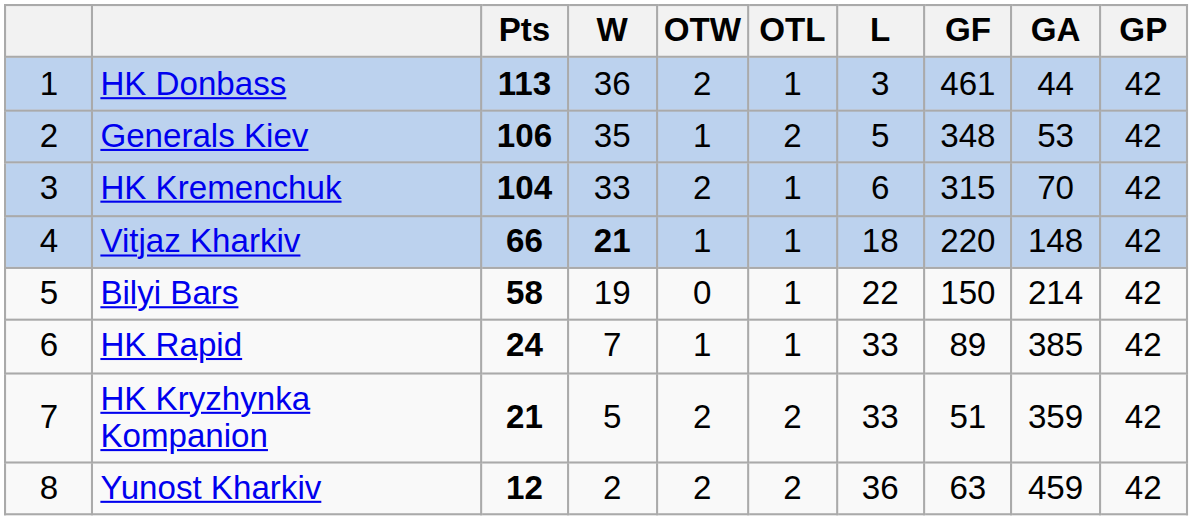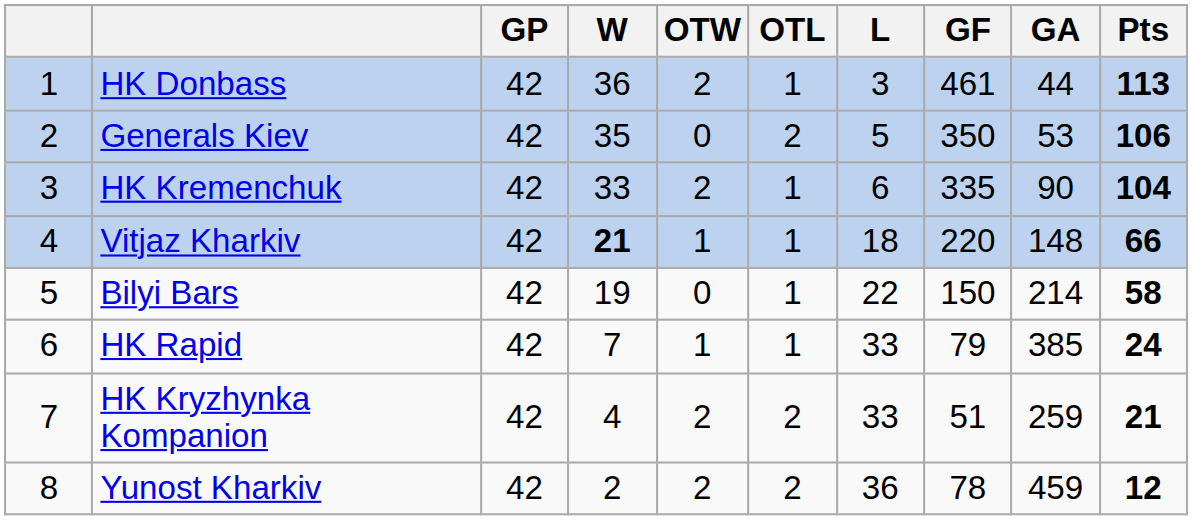 <table class="wikitable">
 <tr>
 <th bgcolor="#DDDDFF" width="35"></th>
 <th bgcolor="#DDDDFF" width="180"></th>
-<th bgcolor="#DDDDFF" width="35">Pts</th>
+<th bgcolor="#DDDDFF" width="35">GP</th>
 <th bgcolor="#DDDDFF" width="35">W</th>
 <th bgcolor="#DDDDFF" width="35">OTW</th>
 <th bgcolor="#DDDDFF" width="35">OTL</th>
 <th bgcolor="#DDDDFF" width="35">L</th>
 <th bgcolor="#DDDDFF" width="35">GF</th>
 <th bgcolor="#DDDDFF" width="35">GA</th>
-<th bgcolor="#DDDDFF" width="35">GP</th>
+<th bgcolor="#DDDDFF" width="35">Pts</th>
 </tr>
 <tr bgcolor="#BCD2EE" align="center">
 <td>1</td>
 <td align=left><a href='#'>HK Donbass</a></td>
-<td><strong>113</strong></td>
+<td>42</td>
 <td>36</td>
 <td>2</td>
 <td>1</td>
 <td>3</td>
 <td>461</td>
 <td>44</td>
-<td>42</td>
+<td><strong>113</strong></td>
 </tr>
 <tr bgcolor="#BCD2EE" align="center">
 <td>2</td>
 <td align=left><a href='#'>Generals Kiev</a></td>
-<td><strong>106</strong></td>
+<td>42</td>
 <td>35</td>
-<td>1</td>
+<td>0</td>
 <td>2</td>
 <td>5</td>
-<td>348</td>
+<td>350</td>
 <td>53</td>
-<td>42</td>
+<td><strong>106</strong></td>
 </tr>
 <tr bgcolor="#BCD2EE" align="center">
 <td>3</td>
 <td align=left><a href='#'>HK Kremenchuk</a></td>
-<td><strong>104</strong></td>
+<td>42</td>
 <td>33</td>
 <td>2</td>
 <td>1</td>
 <td>6</td>
-<td>315</td>
-<td>70</td>
-<td>42</td>
+<td>335</td>
+<td>90</td>
+<td><strong>104</strong></td>
 </tr>
 <tr bgcolor="#BCD2EE" align="center">
 <td>4</td>
 <td align=left><a href='#'>Vitjaz Kharkiv</a></td>
-<td><strong>66</strong></td>
+<td>42</td>
 <td><strong>21</strong></td>
 <td>1</td>
 <td>1</td>
 <td>18</td>
 <td>220</td>
 <td>148</td>
-<td>42</td>
+<td><strong>66</strong></td>
 </tr>
 <tr align="center">
 <td>5</td>
 <td align=left><a href='#'>Bilyi Bars</a></td>
-<td><strong>58</strong></td>
+<td>42</td>
 <td>19</td>
 <td>0</td>
 <td>1</td>
 <td>22</td>
 <td>150</td>
 <td>214</td>
-<td>42</td>
+<td><strong>58</strong></td>
 </tr>
 <tr align="center">
 <td>6</td>
 <td align=left><a href='#'>HK Rapid</a></td>
-<td><strong>24</strong></td>
+<td>42</td>
 <td>7</td>
 <td>1</td>
 <td>1</td>
 <td>33</td>
-<td>89</td>
+<td>79</td>
 <td>385</td>
-<td>42</td>
+<td><strong>24</strong></td>
 </tr>
 <tr align="center">
 <td>7</td>
 <td align=left><a href='#'>HK Kryzhynka Kompanion</a></td>
-<td><strong>21</strong></td>
-<td>5</td>
+<td>42</td>
+<td>4</td>
 <td>2</td>
 <td>2</td>
 <td>33</td>
 <td>51</td>
-<td>359</td>
-<td>42</td>
+<td>259</td>
+<td><strong>21</strong></td>
 </tr>
 <tr align="center">
 <td>8</td>
 <td align=left><a href='#'>Yunost Kharkiv</a></td>
-<td><strong>12</strong></td>
+<td>42</td>
 <td>2</td>
 <td>2</td>
 <td>2</td>
 <td>36</td>
-<td>63</td>
+<td>78</td>
 <td>459</td>
-<td>42</td>
+<td><strong>12</strong></td>
 </tr>
 </table>
